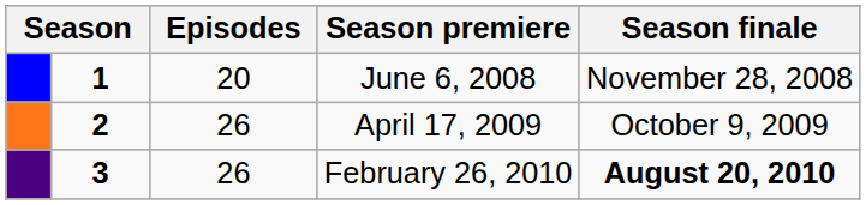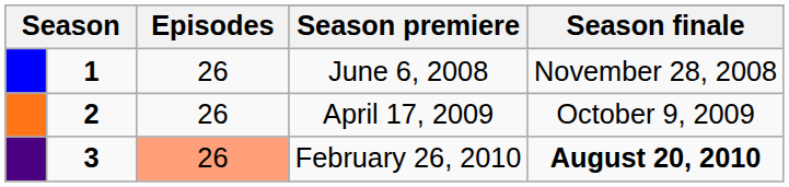 <table class="wikitable" style="text-align:center">
 <tr>
 <th style="padding:0 9px;" colspan="2" rowspan=2>Season</th>
 <th style="padding:0 8px;" rowspan=2>Episodes</th>
 </tr>
 <tr>
 <th>Season premiere</th>
 <th>Season finale</th>
 </tr>
 <tr>
 <td style="background: #0000FF"></td>
 <td><strong>1</strong></td>
-<td>20</td>
+<td>26</td>
 <td>June 6, 2008</td>
 <td>November 28, 2008</td>
 </tr>
 <tr>
 <td style="background: #FF7518"></td>
 <td><strong>2</strong></td>
 <td>26</td>
 <td>April 17, 2009</td>
 <td>October 9, 2009</td>
 </tr>
 <tr>
 <td style="background: #4B0082"></td>
 <td><strong>3</strong></td>
-<td>26</td>
+<td style="background: lightsalmon;">26</td>
 <td>February 26, 2010</td>
 <td><strong>August 20, 2010</strong></td>
 </tr>
 </table>
